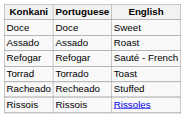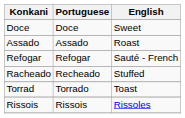 <table class="wikitable sortable">
 <tr>
 <th>Konkani</th>
 <th>Portuguese</th>
 <th>English</th>
 </tr>
 <tr>
 </tr>
 <tr>
 <td>Doce</td>
 <td>Doce</td>
 <td>Sweet</td>
 </tr>
 <tr>
 </tr>
 <tr>
 <td>Assado</td>
 <td>Assado</td>
 <td>Roast</td>
 </tr>
 <tr>
 </tr>
 <tr>
 <td>Refogar</td>
 <td>Refogar</td>
 <td>Sauté - French</td>
 </tr>
 <tr>
 </tr>
 <tr>
-<td>Torrad</td>
-<td>Torrado</td>
-<td>Toast</td>
+<td>Racheado</td>
+<td>Recheado</td>
+<td>Stuffed</td>
 </tr>
 <tr>
 </tr>
 <tr>
-<td>Racheado</td>
-<td>Recheado</td>
-<td>Stuffed</td>
+<td>Torrad</td>
+<td>Torrado</td>
+<td>Toast</td>
 </tr>
 <tr>
 </tr>
 <tr>
 <td>Rissois</td>
 <td>Rissois</td>
 <td><a href='#'>Rissoles</a></td>
 </tr>
 <tr>
 </tr>
 <tr>
 </tr>
 </table>
